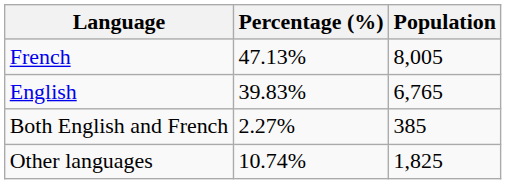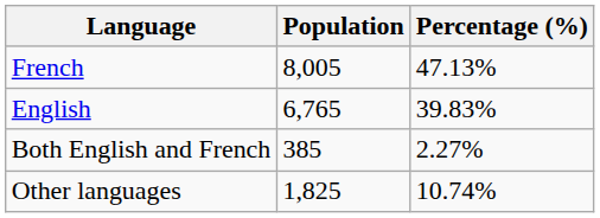 <table class="wikitable" | align="center">
 <tr>
 <th>Language</th>
+<th>Population</th>
 <th>Percentage (%)</th>
-<th>Population</th>
 </tr>
 <tr>
 <td><a href='#'>French</a></td>
+<td>8,005</td>
 <td>47.13%</td>
-<td>8,005</td>
 </tr>
 <tr>
 <td><a href='#'>English</a></td>
+<td>6,765</td>
 <td>39.83%</td>
-<td>6,765</td>
 </tr>
 <tr>
 <td>Both English and French</td>
+<td>385</td>
 <td>2.27%</td>
-<td>385</td>
 </tr>
 <tr>
 <td>Other languages</td>
+<td>1,825</td>
 <td>10.74%</td>
-<td>1,825</td>
 </tr>
 </table>
